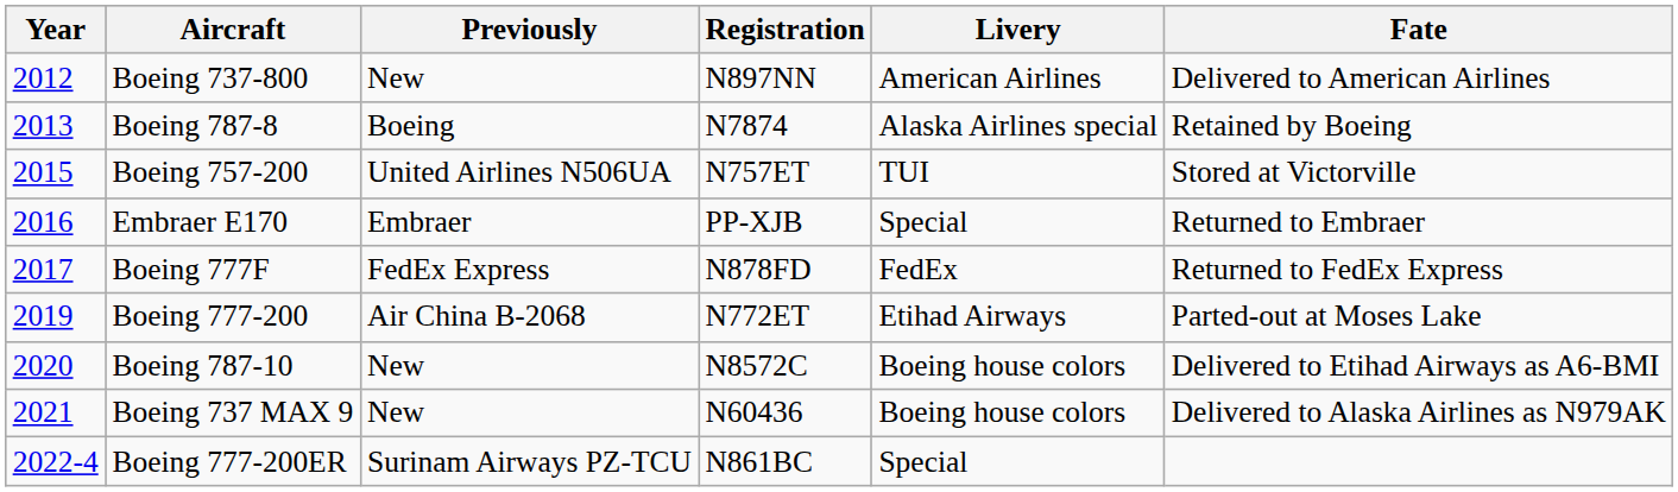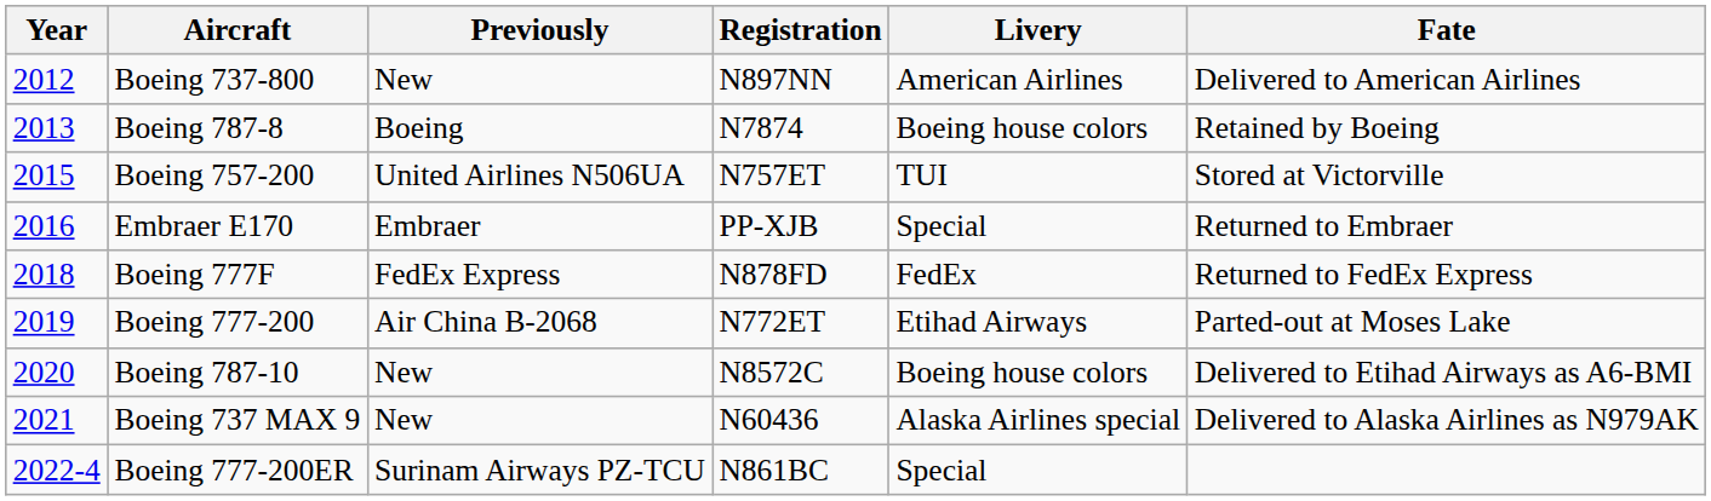 <table class="wikitable">
 <tr>
 <th>Year</th>
 <th>Aircraft</th>
 <th>Previously</th>
 <th>Registration</th>
 <th>Livery</th>
 <th>Fate</th>
 </tr>
 <tr>
 <td><a href='#'>2012</a></td>
 <td>Boeing 737-800</td>
 <td>New</td>
 <td>N897NN</td>
 <td>American Airlines</td>
 <td>Delivered to American Airlines</td>
 </tr>
 <tr>
 <td><a href='#'>2013</a></td>
 <td>Boeing 787-8</td>
 <td>Boeing</td>
 <td>N7874</td>
-<td>Alaska Airlines special</td>
+<td>Boeing house colors</td>
 <td>Retained by Boeing</td>
 </tr>
 <tr>
 <td><a href='#'>2015</a></td>
 <td>Boeing 757-200</td>
 <td>United Airlines N506UA</td>
 <td>N757ET</td>
 <td>TUI</td>
 <td>Stored at Victorville</td>
 </tr>
 <tr>
 <td><a href='#'>2016</a></td>
 <td>Embraer E170</td>
 <td>Embraer</td>
 <td>PP-XJB</td>
 <td>Special</td>
 <td>Returned to Embraer</td>
 </tr>
 <tr>
-<td><a href='#'>2017</a></td>
+<td><a href='#'>2018</a></td>
 <td>Boeing 777F</td>
 <td>FedEx Express</td>
 <td>N878FD</td>
 <td>FedEx</td>
 <td>Returned to FedEx Express</td>
 </tr>
 <tr>
 <td><a href='#'>2019</a></td>
 <td>Boeing 777-200</td>
 <td>Air China B-2068</td>
 <td>N772ET</td>
 <td>Etihad Airways</td>
 <td>Parted-out at Moses Lake</td>
 </tr>
 <tr>
 <td><a href='#'>2020</a></td>
 <td>Boeing 787-10</td>
 <td>New</td>
 <td>N8572C</td>
 <td>Boeing house colors</td>
 <td>Delivered to Etihad Airways as A6-BMI</td>
 </tr>
 <tr>
 <td><a href='#'>2021</a></td>
 <td>Boeing 737 MAX 9</td>
 <td>New</td>
 <td>N60436</td>
-<td>Boeing house colors</td>
+<td>Alaska Airlines special</td>
 <td>Delivered to Alaska Airlines as N979AK</td>
 </tr>
 <tr>
 <td><a href='#'>2022-4</a></td>
 <td>Boeing 777-200ER</td>
 <td>Surinam Airways PZ-TCU</td>
 <td>N861BC</td>
 <td>Special</td>
 <td></td>
 </tr>
 </table>
